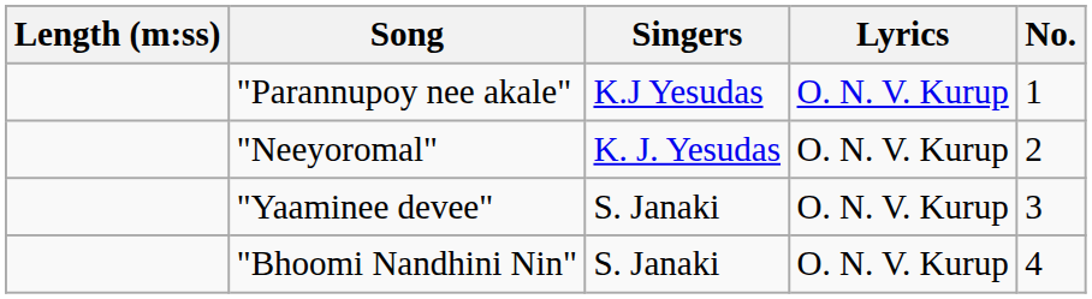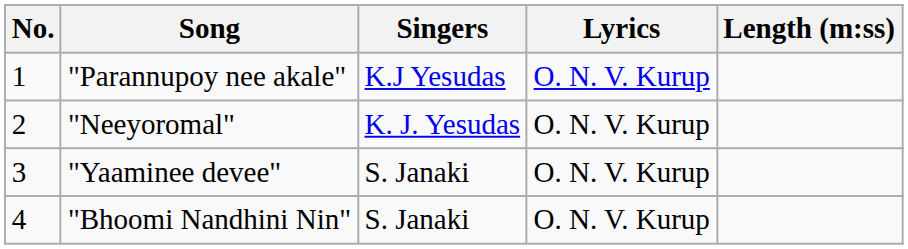 <table class="wikitable" style="font-size:95%;">
 <tr>
-<th>Length (m:ss)</th>
+<th>No.</th>
 <th>Song</th>
 <th>Singers</th>
 <th>Lyrics</th>
-<th>No.</th>
+<th>Length (m:ss)</th>
 </tr>
 <tr>
-<td></td>
+<td>1</td>
 <td>"Parannupoy nee akale"</td>
 <td><a href='#'>K.J Yesudas</a></td>
 <td><a href='#'>O. N. V. Kurup</a></td>
-<td>1</td>
+<td></td>
 </tr>
 <tr>
-<td></td>
+<td>2</td>
 <td>"Neeyoromal"</td>
 <td><a href='#'>K. J. Yesudas</a></td>
 <td>O. N. V. Kurup</td>
-<td>2</td>
+<td></td>
 </tr>
 <tr>
-<td></td>
+<td>3</td>
 <td>"Yaaminee devee"</td>
 <td>S. Janaki</td>
 <td>O. N. V. Kurup</td>
-<td>3</td>
+<td></td>
 </tr>
 <tr>
-<td></td>
+<td>4</td>
 <td>"Bhoomi Nandhini Nin"</td>
 <td>S. Janaki</td>
 <td>O. N. V. Kurup</td>
-<td>4</td>
+<td></td>
 </tr>
 </table>
